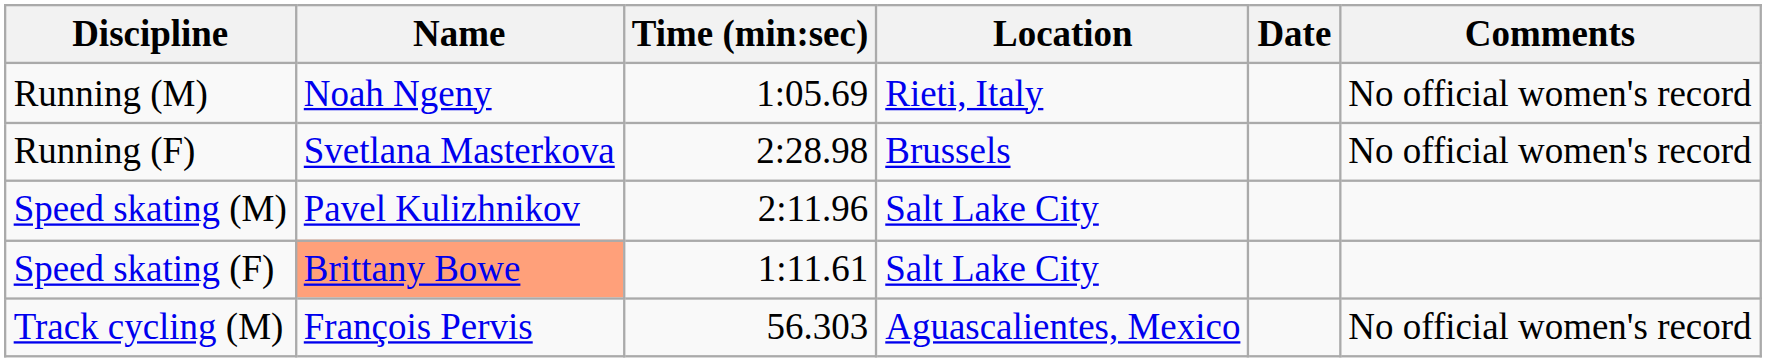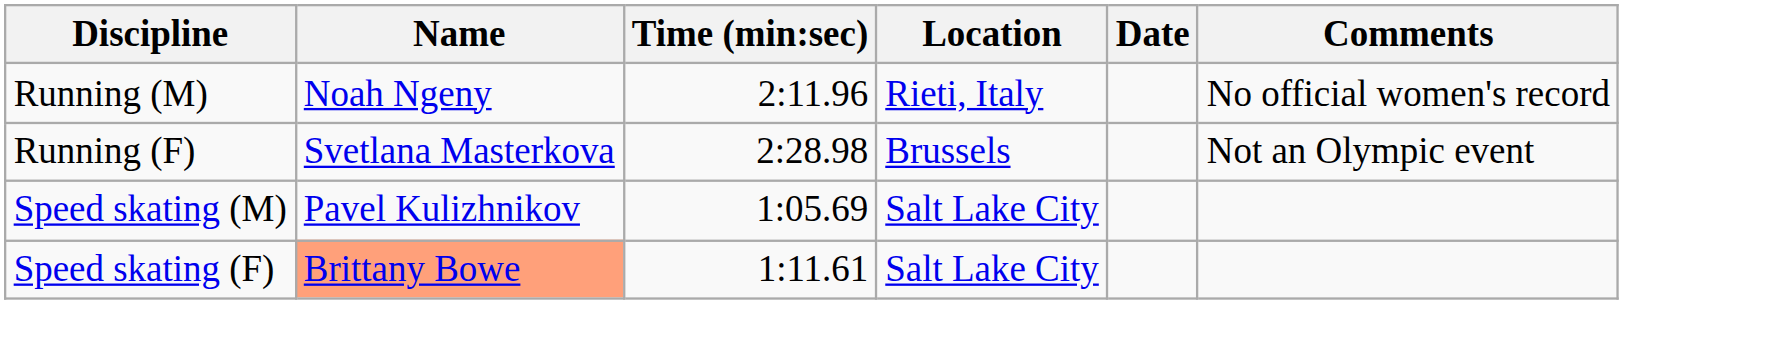 <table class="wikitable sortable">
 <tr>
 <th>Discipline</th>
 <th>Name</th>
 <th>Time (min:sec)</th>
 <th>Location</th>
 <th>Date</th>
 <th>Comments</th>
 </tr>
 <tr>
 <td>Running (M)</td>
 <td><a href='#'>Noah Ngeny</a></td>
-<td align=right>1:05.69</td>
+<td align=right>2:11.96</td>
 <td><a href='#'>Rieti, Italy</a></td>
 <td align=right></td>
 <td>No official  women's record</td>
 </tr>
 <tr>
 <td>Running (F)</td>
 <td><a href='#'>Svetlana Masterkova</a></td>
 <td align=right>2:28.98</td>
 <td><a href='#'>Brussels</a></td>
 <td align=right></td>
-<td>No official  women's record</td>
+<td>Not an Olympic event</td>
 </tr>
 <tr>
 <td><a href='#'>Speed skating</a> (M)</td>
 <td><a href='#'>Pavel Kulizhnikov</a></td>
-<td align=right>2:11.96</td>
+<td align=right>1:05.69</td>
 <td><a href='#'>Salt Lake City</a></td>
 <td align=right></td>
 <td></td>
 </tr>
 <tr>
 <td><a href='#'>Speed skating</a> (F)</td>
 <td style="background: lightsalmon;"><a href='#'>Brittany Bowe</a></td>
 <td align=right>1:11.61</td>
 <td><a href='#'>Salt Lake City</a></td>
 <td align=right></td>
 <td></td>
 </tr>
-<tr>
-<td><a href='#'>Track cycling</a> (M)</td>
-<td><a href='#'>François Pervis</a></td>
-<td align=right>56.303</td>
-<td><a href='#'>Aguascalientes, Mexico</a></td>
-<td align=right></td>
-<td>No official  women's record</td>
-</tr>
 </table>
